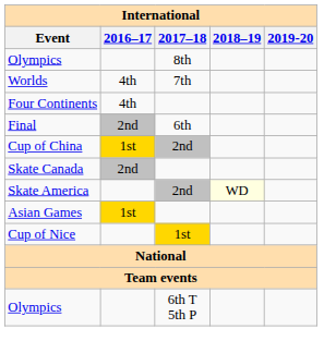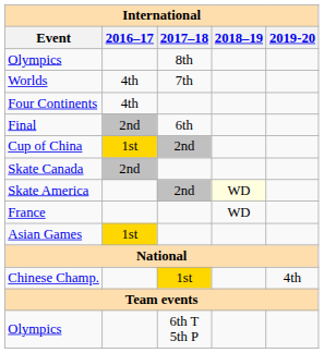 <table class="wikitable" style="text-align:center">
 <tr>
 <th colspan="5" style="background-color: #ffdead; " align="center"><strong>International</strong></th>
 </tr>
 <tr>
 <th>Event</th>
 <th><a href='#'>2016–17</a></th>
 <th><a href='#'>2017–18</a></th>
 <th><a href='#'>2018–19</a></th>
 <th><a href='#'>2019-20</a></th>
 </tr>
 <tr>
 <td align=left><a href='#'>Olympics</a></td>
 <td></td>
 <td>8th</td>
 <td></td>
 <td></td>
 </tr>
 <tr>
 <td align=left><a href='#'>Worlds</a></td>
 <td>4th</td>
 <td>7th</td>
 <td></td>
 <td></td>
 </tr>
 <tr>
 <td align=left><a href='#'>Four Continents</a></td>
 <td>4th</td>
 <td></td>
 <td></td>
 <td></td>
 </tr>
 <tr>
 <td align=left> <a href='#'>Final</a></td>
 <td bgcolor=silver>2nd</td>
 <td>6th</td>
 <td></td>
 <td></td>
 </tr>
 <tr>
 <td align=left> <a href='#'>Cup of China</a></td>
 <td bgcolor=gold>1st</td>
 <td bgcolor=silver>2nd</td>
 <td></td>
 <td></td>
 </tr>
 <tr>
 <td align=left> <a href='#'>Skate Canada</a></td>
 <td bgcolor=silver>2nd</td>
 <td></td>
 <td></td>
 <td></td>
 </tr>
 <tr>
 <td align=left> <a href='#'>Skate America</a></td>
 <td></td>
 <td bgcolor=silver>2nd</td>
 <td style="background: lightyellow;">WD</td>
 <td></td>
 </tr>
 <tr>
+<td align=left> <a href='#'>France</a></td>
+<td></td>
+<td></td>
+<td>WD</td>
+<td></td>
+</tr>
+<tr>
 <td align="left"><a href='#'>Asian Games</a></td>
 <td bgcolor="gold">1st</td>
 <td></td>
 <td></td>
 <td></td>
 </tr>
 <tr>
-<td align="left"><a href='#'>Cup of Nice</a></td>
+<th colspan="5" style="background-color: #ffdead; " align="center"><strong>National</strong></th>
+</tr>
+<tr>
+<td align="left"><a href='#'>Chinese Champ.</a></td>
 <td></td>
 <td bgcolor="gold">1st</td>
 <td></td>
-<td></td>
-</tr>
-<tr>
-<th colspan="5" style="background-color: #ffdead; " align="center"><strong>National</strong></th>
+<td>4th</td>
 </tr>
 <tr>
 <th colspan="5" style="background-color: #ffdead; " align="center">Team events</th>
 </tr>
 <tr>
 <td align=left><a href='#'>Olympics</a></td>
 <td></td>
 <td>6th T <br> 5th P</td>
 <td></td>
 </tr>
 </table>
